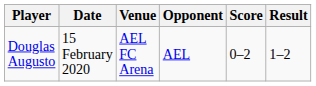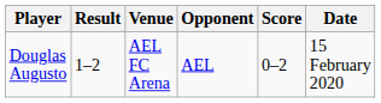 <table class="wikitable" style="text-align:left">
 <tr>
 <th width=10>Player</th>
-<th width=10>Date</th>
+<th width=10>Result</th>
 <th width=20>Venue</th>
 <th width=10>Opponent</th>
 <th width=10>Score</th>
-<th width=10>Result</th>
+<th width=10>Date</th>
 </tr>
 <tr>
 <td><a href='#'>Douglas Augusto</a></td>
-<td>15 February 2020</td>
+<td>1–2</td>
 <td><a href='#'>AEL FC Arena</a></td>
 <td><a href='#'>AEL</a></td>
 <td>0–2</td>
-<td>1–2</td>
+<td>15 February 2020</td>
 </tr>
 </table>
